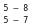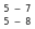 <table style="text-align:center">
 <tr>
 <th width=200></th>
 <th width=100></th>
 <th width=200></th>
 </tr>
 <tr>
 <td align=right></td>
-<td>5 – 8</td>
+<td>5 – 7</td>
 <td align=left><strong></strong></td>
 </tr>
 <tr>
 <td align=right></td>
-<td>5 – 7</td>
+<td>5 – 8</td>
 <td align=left><strong></strong></td>
 </tr>
 </table>
